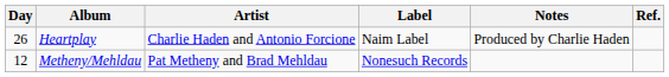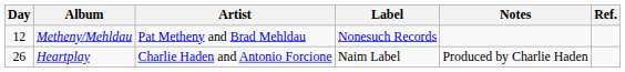 <table class="wikitable">
 <tr>
 <th>Day</th>
 <th>Album</th>
 <th>Artist</th>
 <th>Label</th>
 <th>Notes</th>
 <th>Ref.</th>
 </tr>
 <tr>
+<td rowspan="1" style="text-align:center;">12</td>
+<td><em><a href='#'>Metheny/Mehldau</a></em></td>
+<td><a href='#'>Pat Metheny</a> and <a href='#'>Brad Mehldau</a></td>
+<td><a href='#'>Nonesuch Records</a></td>
+<td></td>
+<td style="text-align:center;"></td>
+</tr>
+<tr>
 <td rowspan="1" style="text-align:center;">26</td>
 <td><em><a href='#'>Heartplay</a></em></td>
 <td><a href='#'>Charlie Haden</a> and <a href='#'>Antonio Forcione</a></td>
 <td>Naim Label</td>
 <td>Produced by Charlie Haden</td>
 <td style="text-align:center;"></td>
 </tr>
-<tr>
-<td rowspan="1" style="text-align:center;">12</td>
-<td><em><a href='#'>Metheny/Mehldau</a></em></td>
-<td><a href='#'>Pat Metheny</a> and <a href='#'>Brad Mehldau</a></td>
-<td><a href='#'>Nonesuch Records</a></td>
-<td></td>
-<td style="text-align:center;"></td>
-</tr>
 </table>
